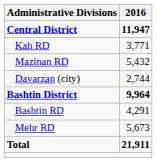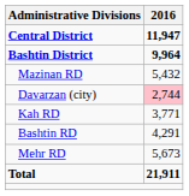 <table class="wikitable">
 <tr>
 <th>Administrative Divisions</th>
 <th>2016</th>
 </tr>
 <tr>
 <td><strong><a href='#'>Central District</a></strong></td>
 <td style="text-align: right;"><strong>11,947</strong></td>
 </tr>
 <tr>
-<td style="padding-left: 1em;"><a href='#'>Kah RD</a></td>
-<td style="text-align: right;">3,771</td>
+<td><strong><a href='#'>Bashtin District</a></strong></td>
+<td style="text-align: right;"><strong>9,964</strong></td>
 </tr>
 <tr>
 <td style="padding-left: 1em;"><a href='#'>Mazinan RD</a></td>
 <td style="text-align: right;">5,432</td>
 </tr>
 <tr>
 <td style="padding-left: 1em;"><a href='#'>Davarzan</a> (city)</td>
-<td style="text-align: right;">2,744</td>
+<td style="background: pink; text-align: right;">2,744</td>
 </tr>
 <tr>
-<td><strong><a href='#'>Bashtin District</a></strong></td>
-<td style="text-align: right;"><strong>9,964</strong></td>
+<td style="padding-left: 1em;"><a href='#'>Kah RD</a></td>
+<td style="text-align: right;">3,771</td>
 </tr>
 <tr>
 <td style="padding-left: 1em;"><a href='#'>Bashtin RD</a></td>
 <td style="text-align: right;">4,291</td>
 </tr>
 <tr>
 <td style="padding-left: 1em;"><a href='#'>Mehr RD</a></td>
 <td style="text-align: right;">5,673</td>
 </tr>
 <tr>
 <td><strong>Total</strong></td>
 <td style="text-align: right;"><strong>21,911</strong></td>
 </tr>
 <tr>
 <td colspan=2></td>
 </tr>
 </table>
